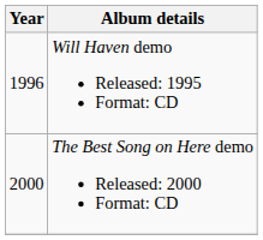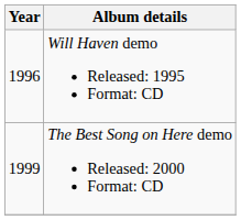 <table class="wikitable">
 <tr>
 <th>Year</th>
 <th>Album details</th>
 </tr>
 <tr>
 <td>1996</td>
 <td align="left"><em>Will Haven</em> demo<br><ul><li>Released: 1995</li><li>Format: CD</li></ul></td>
 </tr>
 <tr>
-<td>2000</td>
+<td>1999</td>
 <td align="left"><em>The Best Song on Here</em> demo<br><ul><li>Released: 2000</li><li>Format: CD</li></ul></td>
 </tr>
 <tr>
 </tr>
 </table>
